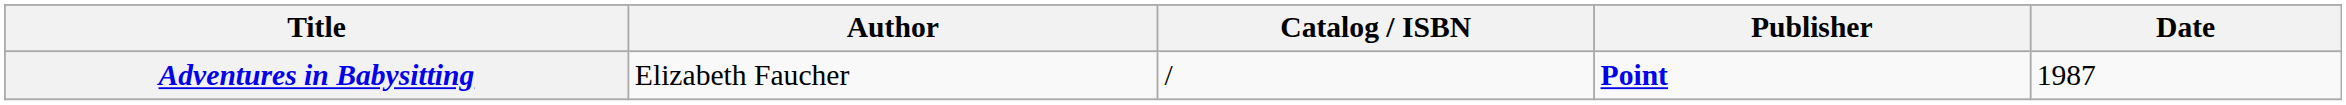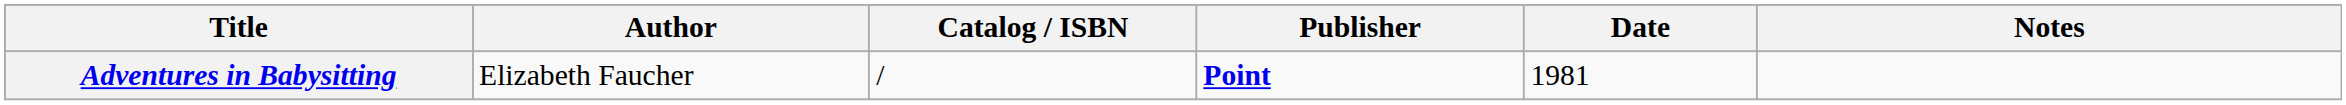 <table class="wikitable sortable" style="width:100%;">
 <tr>
 <th width=20%>Title</th>
 <th width=17%>Author</th>
 <th width=14%>Catalog / ISBN</th>
 <th width=14%>Publisher</th>
 <th width=10%>Date</th>
+<th width=25%>Notes</th>
 </tr>
 <tr>
 <th><em><a href='#'>Adventures in Babysitting</a></em></th>
 <td>Elizabeth Faucher</td>
 <td> / </td>
 <td><strong><a href='#'>Point</a></strong></td>
-<td>1987</td>
+<td>1981</td>
+<td></td>
 </tr>
 </table>
